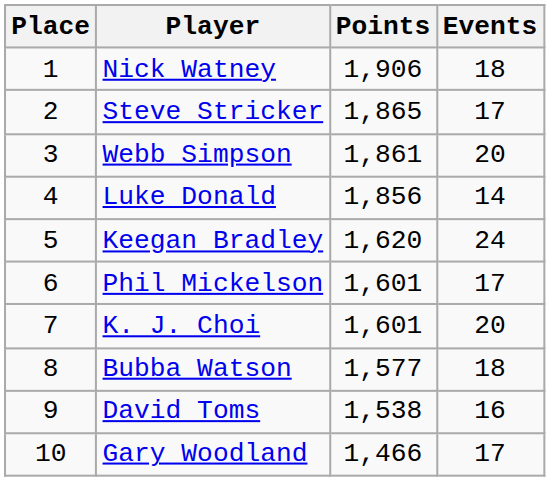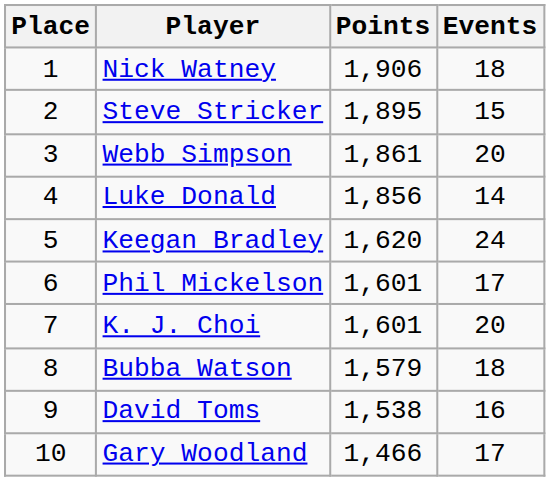 <table class="wikitable">
 <tr>
 <th>Place</th>
 <th>Player</th>
 <th>Points</th>
 <th>Events</th>
 </tr>
 <tr>
 <td align=center>1</td>
 <td> <a href='#'>Nick Watney</a></td>
 <td align=center>1,906</td>
 <td align=center>18</td>
 </tr>
 <tr>
 <td align=center>2</td>
 <td> <a href='#'>Steve Stricker</a></td>
-<td align=center>1,865</td>
-<td align=center>17</td>
+<td align=center>1,895</td>
+<td align=center>15</td>
 </tr>
 <tr>
 <td align=center>3</td>
 <td> <a href='#'>Webb Simpson</a></td>
 <td align=center>1,861</td>
 <td align=center>20</td>
 </tr>
 <tr>
 <td align=center>4</td>
 <td> <a href='#'>Luke Donald</a></td>
 <td align=center>1,856</td>
 <td align=center>14</td>
 </tr>
 <tr>
 <td align=center>5</td>
 <td> <a href='#'>Keegan Bradley</a></td>
 <td align=center>1,620</td>
 <td align=center>24</td>
 </tr>
 <tr>
 <td align=center>6</td>
 <td> <a href='#'>Phil Mickelson</a></td>
 <td align=center>1,601</td>
 <td align=center>17</td>
 </tr>
 <tr>
 <td align=center>7</td>
 <td> <a href='#'>K. J. Choi</a></td>
 <td align=center>1,601</td>
 <td align=center>20</td>
 </tr>
 <tr>
 <td align=center>8</td>
 <td> <a href='#'>Bubba Watson</a></td>
-<td align=center>1,577</td>
+<td align=center>1,579</td>
 <td align=center>18</td>
 </tr>
 <tr>
 <td align=center>9</td>
 <td> <a href='#'>David Toms</a></td>
 <td align=center>1,538</td>
 <td align=center>16</td>
 </tr>
 <tr>
 <td align=center>10</td>
 <td> <a href='#'>Gary Woodland</a></td>
 <td align=center>1,466</td>
 <td align=center>17</td>
 </tr>
 </table>
